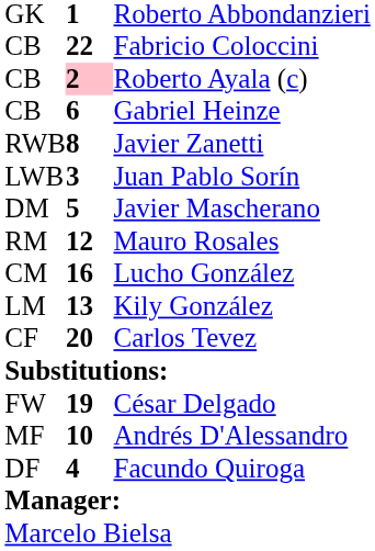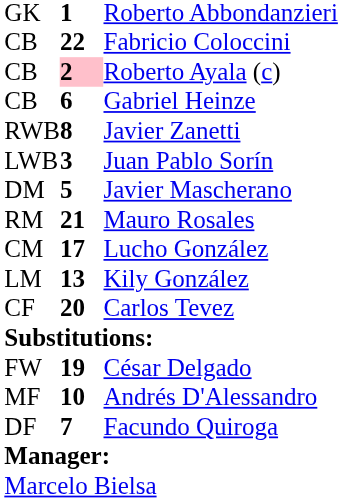 <table style="font-size:90%; margin:0.2em auto;" cellspacing="0" cellpadding="0">
 <tr>
 <th width="25"></th>
 <th width="25"></th>
 </tr>
 <tr>
 <td>GK</td>
 <td><strong>1</strong></td>
 <td><a href='#'>Roberto Abbondanzieri</a></td>
 </tr>
 <tr>
 <td>CB</td>
 <td><strong>22</strong></td>
 <td><a href='#'>Fabricio Coloccini</a></td>
 </tr>
 <tr>
 <td>CB</td>
 <td style="background: pink;"><strong>2</strong></td>
 <td><a href='#'>Roberto Ayala</a> (<a href='#'>c</a>)</td>
 </tr>
 <tr>
 <td>CB</td>
 <td><strong>6</strong></td>
 <td><a href='#'>Gabriel Heinze</a></td>
 </tr>
 <tr>
 <td>RWB</td>
 <td><strong>8</strong></td>
 <td><a href='#'>Javier Zanetti</a></td>
 </tr>
 <tr>
 <td>LWB</td>
 <td><strong>3</strong></td>
 <td><a href='#'>Juan Pablo Sorín</a></td>
 <td></td>
 </tr>
 <tr>
 <td>DM</td>
 <td><strong>5</strong></td>
 <td><a href='#'>Javier Mascherano</a></td>
 <td></td>
 </tr>
 <tr>
 <td>RM</td>
-<td><strong>12</strong></td>
+<td><strong>21</strong></td>
 <td><a href='#'>Mauro Rosales</a></td>
 <td></td>
 <td></td>
 </tr>
 <tr>
 <td>CM</td>
-<td><strong>16</strong></td>
+<td><strong>17</strong></td>
 <td><a href='#'>Lucho González</a></td>
 <td></td>
 <td></td>
 </tr>
 <tr>
 <td>LM</td>
 <td><strong>13</strong></td>
 <td><a href='#'>Kily González</a></td>
 </tr>
 <tr>
 <td>CF</td>
 <td><strong>20</strong></td>
 <td><a href='#'>Carlos Tevez</a></td>
 <td></td>
 <td></td>
 </tr>
 <tr>
 <td colspan=3><strong>Substitutions:</strong></td>
 </tr>
 <tr>
 <td>FW</td>
 <td><strong>19</strong></td>
 <td><a href='#'>César Delgado</a></td>
 <td></td>
 <td></td>
 </tr>
 <tr>
 <td>MF</td>
 <td><strong>10</strong></td>
 <td><a href='#'>Andrés D'Alessandro</a></td>
 <td></td>
 <td></td>
 </tr>
 <tr>
 <td>DF</td>
-<td><strong>4</strong></td>
+<td><strong>7</strong></td>
 <td><a href='#'>Facundo Quiroga</a></td>
 <td></td>
 <td></td>
 </tr>
 <tr>
 <td colspan=3><strong>Manager:</strong></td>
 </tr>
 <tr>
 <td colspan=3><a href='#'>Marcelo Bielsa</a></td>
 </tr>
 </table>
